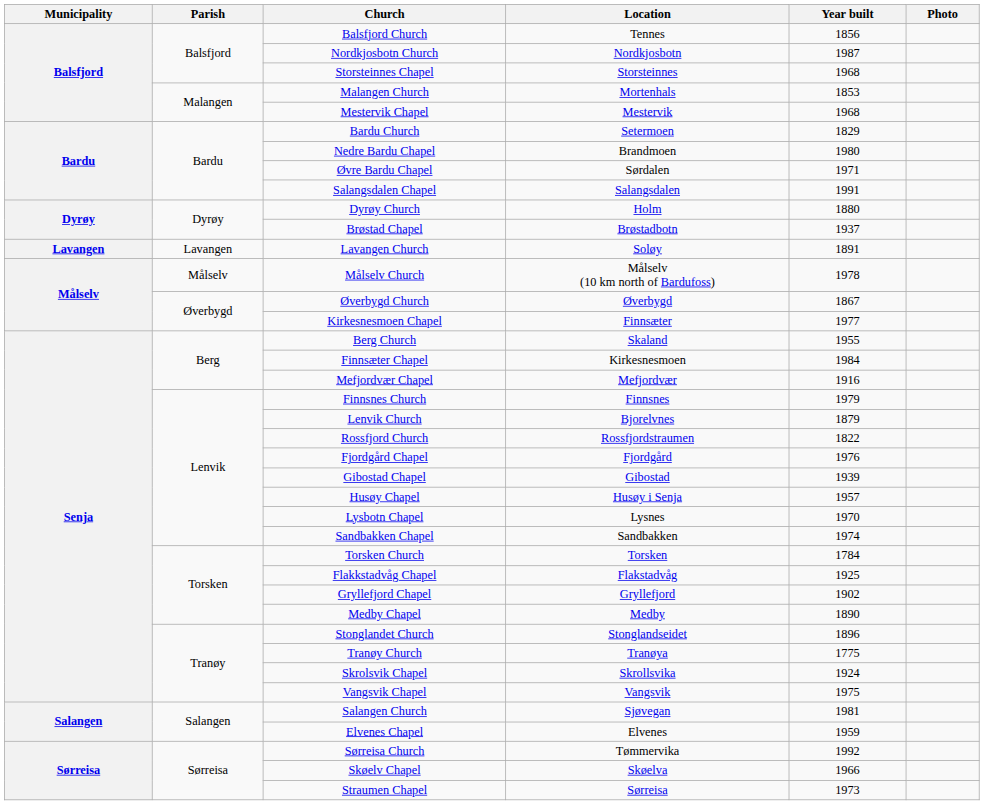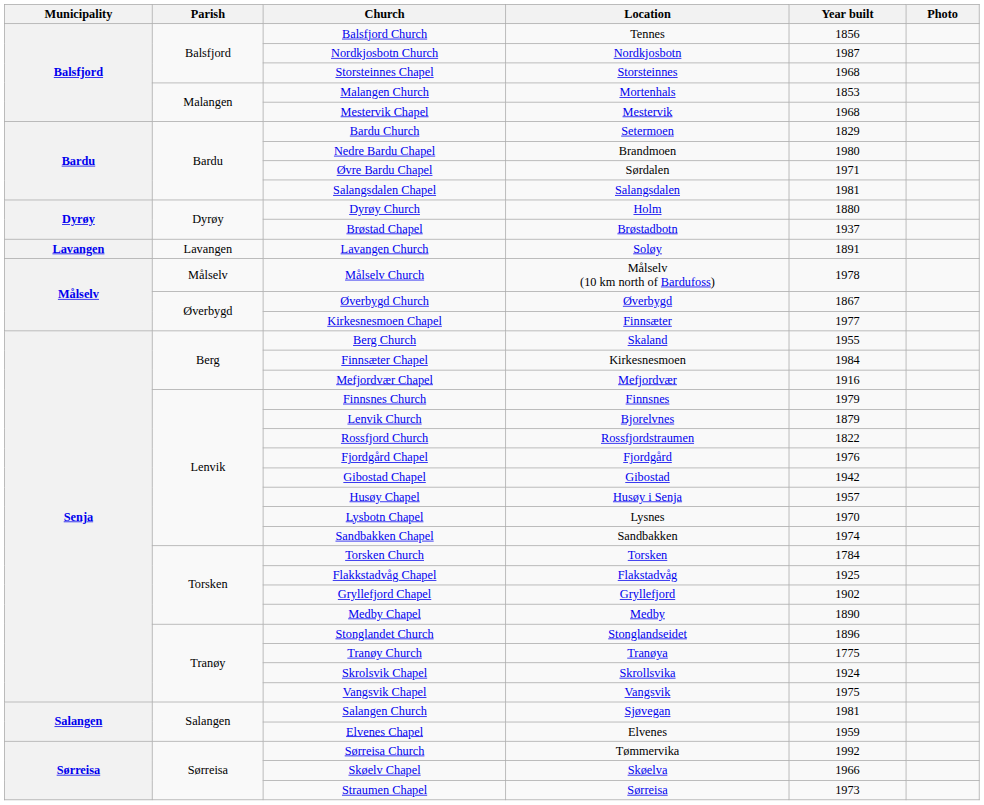 <table class="wikitable" style="text-align: center; width: 80%;">
 <tr>
 <th>Municipality</th>
 <th>Parish </th>
 <th>Church</th>
 <th>Location</th>
 <th>Year built</th>
 <th>Photo</th>
 </tr>
 <tr>
 <th rowspan="5"><a href='#'>Balsfjord</a></th>
 <td rowspan="3">Balsfjord</td>
 <td><a href='#'>Balsfjord Church</a></td>
 <td>Tennes</td>
 <td>1856</td>
 <td></td>
 </tr>
 <tr>
 <td><a href='#'>Nordkjosbotn Church</a></td>
 <td><a href='#'>Nordkjosbotn</a></td>
 <td>1987</td>
 <td></td>
 </tr>
 <tr>
 <td><a href='#'>Storsteinnes Chapel</a></td>
 <td><a href='#'>Storsteinnes</a></td>
 <td>1968</td>
 <td></td>
 </tr>
 <tr>
 <td rowspan="2">Malangen</td>
 <td><a href='#'>Malangen Church</a></td>
 <td><a href='#'>Mortenhals</a></td>
 <td>1853</td>
 <td></td>
 </tr>
 <tr>
 <td><a href='#'>Mestervik Chapel</a></td>
 <td><a href='#'>Mestervik</a></td>
 <td>1968</td>
 <td></td>
 </tr>
 <tr>
 <th rowspan="4"><a href='#'>Bardu</a></th>
 <td rowspan="4">Bardu</td>
 <td><a href='#'>Bardu Church</a></td>
 <td><a href='#'>Setermoen</a></td>
 <td>1829</td>
 <td></td>
 </tr>
 <tr>
 <td><a href='#'>Nedre Bardu Chapel</a></td>
 <td>Brandmoen</td>
 <td>1980</td>
 <td></td>
 </tr>
 <tr>
 <td><a href='#'>Øvre Bardu Chapel</a></td>
 <td>Sørdalen</td>
 <td>1971</td>
 <td></td>
 </tr>
 <tr>
 <td><a href='#'>Salangsdalen Chapel</a></td>
 <td><a href='#'>Salangsdalen</a></td>
-<td>1991</td>
+<td>1981</td>
 <td></td>
 </tr>
 <tr>
 <th rowspan="2"><a href='#'>Dyrøy</a></th>
 <td rowspan="2">Dyrøy</td>
 <td><a href='#'>Dyrøy Church</a></td>
 <td><a href='#'>Holm</a></td>
 <td>1880</td>
 <td></td>
 </tr>
 <tr>
 <td><a href='#'>Brøstad Chapel</a></td>
 <td><a href='#'>Brøstadbotn</a></td>
 <td>1937</td>
 <td></td>
 </tr>
 <tr>
 <th rowspan="1"><a href='#'>Lavangen</a></th>
 <td>Lavangen</td>
 <td><a href='#'>Lavangen Church</a></td>
 <td><a href='#'>Soløy</a></td>
 <td>1891</td>
 <td></td>
 </tr>
 <tr>
 <th rowspan="3"><a href='#'>Målselv</a></th>
 <td>Målselv</td>
 <td><a href='#'>Målselv Church</a></td>
 <td>Målselv<br>(10 km north of <a href='#'>Bardufoss</a>)</td>
 <td>1978</td>
 <td></td>
 </tr>
 <tr>
 <td rowspan="2">Øverbygd</td>
 <td><a href='#'>Øverbygd Church</a></td>
 <td><a href='#'>Øverbygd</a></td>
 <td>1867</td>
 <td></td>
 </tr>
 <tr>
 <td><a href='#'>Kirkesnesmoen Chapel</a></td>
 <td><a href='#'>Finnsæter</a></td>
 <td>1977</td>
 <td></td>
 </tr>
 <tr>
 <th rowspan="19"><a href='#'>Senja</a></th>
 <td rowspan="3">Berg</td>
 <td><a href='#'>Berg Church</a></td>
 <td><a href='#'>Skaland</a></td>
 <td>1955</td>
 <td></td>
 </tr>
 <tr>
 <td><a href='#'>Finnsæter Chapel</a></td>
 <td>Kirkesnesmoen</td>
 <td>1984</td>
 <td></td>
 </tr>
 <tr>
 <td><a href='#'>Mefjordvær Chapel</a></td>
 <td><a href='#'>Mefjordvær</a></td>
 <td>1916</td>
 <td></td>
 </tr>
 <tr>
 <td rowspan="8">Lenvik</td>
 <td><a href='#'>Finnsnes Church</a></td>
 <td><a href='#'>Finnsnes</a></td>
 <td>1979</td>
 <td></td>
 </tr>
 <tr>
 <td><a href='#'>Lenvik Church</a></td>
 <td><a href='#'>Bjorelvnes</a></td>
 <td>1879</td>
 <td></td>
 </tr>
 <tr>
 <td><a href='#'>Rossfjord Church</a></td>
 <td><a href='#'>Rossfjordstraumen</a></td>
 <td>1822</td>
 <td></td>
 </tr>
 <tr>
 <td><a href='#'>Fjordgård Chapel</a></td>
 <td><a href='#'>Fjordgård</a></td>
 <td>1976</td>
 <td></td>
 </tr>
 <tr>
 <td><a href='#'>Gibostad Chapel</a></td>
 <td><a href='#'>Gibostad</a></td>
-<td>1939</td>
+<td>1942</td>
 <td></td>
 </tr>
 <tr>
 <td><a href='#'>Husøy Chapel</a></td>
 <td><a href='#'>Husøy i Senja</a></td>
 <td>1957</td>
 <td></td>
 </tr>
 <tr>
 <td><a href='#'>Lysbotn Chapel</a></td>
 <td>Lysnes</td>
 <td>1970</td>
 <td></td>
 </tr>
 <tr>
 <td><a href='#'>Sandbakken Chapel</a></td>
 <td>Sandbakken</td>
 <td>1974</td>
 <td></td>
 </tr>
 <tr>
 <td rowspan="4">Torsken</td>
 <td><a href='#'>Torsken Church</a></td>
 <td><a href='#'>Torsken</a></td>
 <td>1784</td>
 <td></td>
 </tr>
 <tr>
 <td><a href='#'>Flakkstadvåg Chapel</a></td>
 <td><a href='#'>Flakstadvåg</a></td>
 <td>1925</td>
 <td></td>
 </tr>
 <tr>
 <td><a href='#'>Gryllefjord Chapel</a></td>
 <td><a href='#'>Gryllefjord</a></td>
 <td>1902</td>
 <td></td>
 </tr>
 <tr>
 <td><a href='#'>Medby Chapel</a></td>
 <td><a href='#'>Medby</a></td>
 <td>1890</td>
 <td></td>
 </tr>
 <tr>
 <td rowspan="4">Tranøy</td>
 <td><a href='#'>Stonglandet Church</a></td>
 <td><a href='#'>Stonglandseidet</a></td>
 <td>1896</td>
 <td></td>
 </tr>
 <tr>
 <td><a href='#'>Tranøy Church</a></td>
 <td><a href='#'>Tranøya</a></td>
 <td>1775</td>
 <td></td>
 </tr>
 <tr>
 <td><a href='#'>Skrolsvik Chapel</a></td>
 <td><a href='#'>Skrollsvika</a></td>
 <td>1924</td>
 <td></td>
 </tr>
 <tr>
 <td><a href='#'>Vangsvik Chapel</a></td>
 <td><a href='#'>Vangsvik</a></td>
 <td>1975</td>
 <td></td>
 </tr>
 <tr>
 <th rowspan="2"><a href='#'>Salangen</a></th>
 <td rowspan="2">Salangen</td>
 <td><a href='#'>Salangen Church</a></td>
 <td><a href='#'>Sjøvegan</a></td>
 <td>1981</td>
 <td></td>
 </tr>
 <tr>
 <td><a href='#'>Elvenes Chapel</a></td>
 <td>Elvenes</td>
 <td>1959</td>
 <td></td>
 </tr>
 <tr>
 <th rowspan="3"><a href='#'>Sørreisa</a></th>
 <td rowspan="3">Sørreisa</td>
 <td><a href='#'>Sørreisa Church</a></td>
 <td>Tømmervika</td>
 <td>1992</td>
 <td></td>
 </tr>
 <tr>
 <td><a href='#'>Skøelv Chapel</a></td>
 <td><a href='#'>Skøelva</a></td>
 <td>1966</td>
 <td></td>
 </tr>
 <tr>
 <td><a href='#'>Straumen Chapel</a></td>
 <td><a href='#'>Sørreisa</a></td>
 <td>1973</td>
 <td></td>
 </tr>
 </table>
